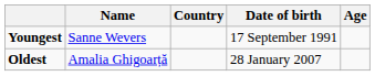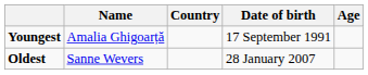 <table class="wikitable">
 <tr>
 <th></th>
 <th><strong>Name</strong></th>
 <th><strong>Country</strong></th>
 <th><strong>Date of birth</strong></th>
 <th><strong>Age</strong></th>
 </tr>
 <tr>
 <td><strong>Youngest</strong></td>
-<td><a href='#'>Sanne Wevers</a></td>
+<td><a href='#'>Amalia Ghigoarță</a></td>
 <td></td>
 <td>17 September 1991</td>
 <td></td>
 </tr>
 <tr>
 <td><strong>Oldest</strong></td>
-<td><a href='#'>Amalia Ghigoarță</a></td>
+<td><a href='#'>Sanne Wevers</a></td>
 <td></td>
 <td>28 January 2007</td>
 <td></td>
 </tr>
 </table>
